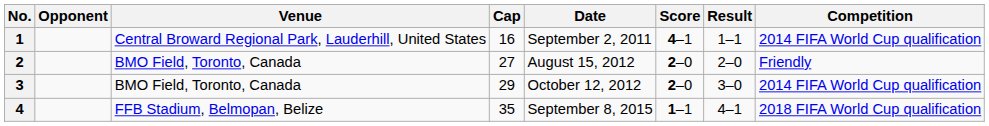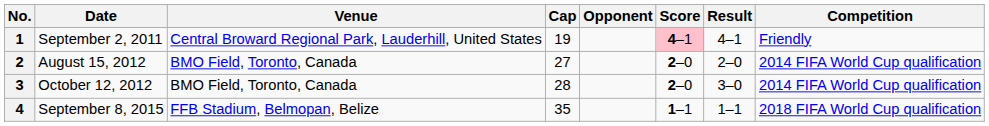 <table class="wikitable sortable plainrowheaders">
 <tr>
 <th scope=col>No.</th>
-<th scope=col>Opponent</th>
+<th scope=col data-sort-type=date>Date</th>
 <th scope=col>Venue</th>
 <th scope=col>Cap</th>
-<th scope=col data-sort-type=date>Date</th>
+<th scope=col>Opponent</th>
 <th scope=col>Score</th>
 <th scope=col>Result</th>
 <th scope=col>Competition</th>
 </tr>
 <tr>
 <th scope=row>1</th>
+<td>September 2, 2011</td>
+<td><a href='#'>Central Broward Regional Park</a>, <a href='#'>Lauderhill</a>, United States</td>
+<td align=center>19</td>
 <td></td>
-<td><a href='#'>Central Broward Regional Park</a>, <a href='#'>Lauderhill</a>, United States</td>
-<td align=center>16</td>
-<td>September 2, 2011</td>
-<td align=center><strong>4</strong>–1</td>
-<td align=center>1–1</td>
+<td align=center style="background: pink;"><strong>4</strong>–1</td>
+<td align=center>4–1</td>
+<td><a href='#'>Friendly</a></td>
+</tr>
+<tr>
+<th scope=row>2</th>
+<td>August 15, 2012</td>
+<td><a href='#'>BMO Field</a>, <a href='#'>Toronto</a>, Canada</td>
+<td align=center>27</td>
+<td></td>
+<td align=center><strong>2</strong>–0</td>
+<td align=center>2–0</td>
 <td><a href='#'>2014 FIFA World Cup qualification</a></td>
 </tr>
 <tr>
-<th scope=row>2</th>
+<th scope=row>3</th>
+<td>October 12, 2012</td>
+<td>BMO Field, Toronto, Canada</td>
+<td align=center>28</td>
 <td></td>
-<td><a href='#'>BMO Field</a>, <a href='#'>Toronto</a>, Canada</td>
-<td align=center>27</td>
-<td>August 15, 2012</td>
-<td align=center><strong>2</strong>–0</td>
-<td align=center>2–0</td>
-<td><a href='#'>Friendly</a></td>
-</tr>
-<tr>
-<th scope=row>3</th>
-<td></td>
-<td>BMO Field, Toronto, Canada</td>
-<td align=center>29</td>
-<td>October 12, 2012</td>
 <td align=center><strong>2</strong>–0</td>
 <td align=center>3–0</td>
 <td><a href='#'>2014 FIFA World Cup qualification</a></td>
 </tr>
 <tr>
 <th scope=row>4</th>
-<td></td>
+<td>September 8, 2015</td>
 <td><a href='#'>FFB Stadium</a>, <a href='#'>Belmopan</a>, Belize</td>
 <td align=center>35</td>
-<td>September 8, 2015</td>
+<td></td>
 <td align=center><strong>1</strong>–1</td>
-<td align=center>4–1</td>
+<td align=center>1–1</td>
 <td><a href='#'>2018 FIFA World Cup qualification</a></td>
 </tr>
 </table>
